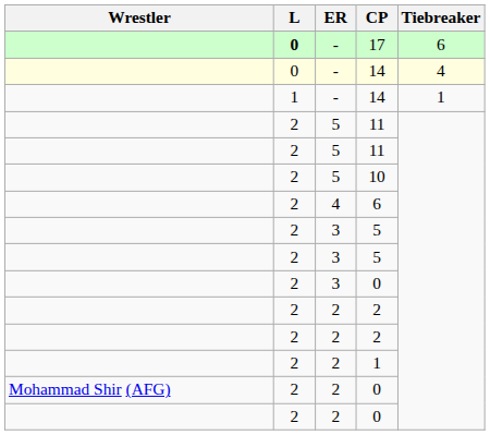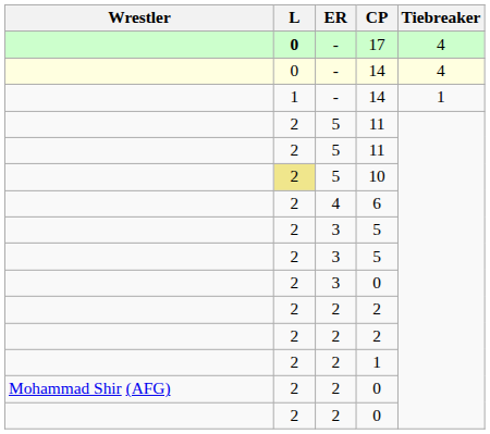 <table class="wikitable" style="text-align: center;" |>
 <tr>
 <th width="250">Wrestler</th>
 <th width="32">L</th>
 <th width="32">ER</th>
 <th width="32">CP</th>
 <th width="60">Tiebreaker</th>
 </tr>
 <tr bgcolor="ccffcc">
 <td style="text-align:left;"></td>
 <td><strong>0</strong></td>
 <td>-</td>
 <td>17</td>
-<td>6</td>
+<td>4</td>
 </tr>
 <tr bgcolor="lightyellow">
 <td style="text-align:left;"></td>
 <td>0</td>
 <td>-</td>
 <td>14</td>
 <td>4</td>
 </tr>
 <tr>
 <td style="text-align:left;"></td>
 <td>1</td>
 <td>-</td>
 <td>14</td>
 <td>1</td>
 </tr>
 <tr>
 <td style="text-align:left;"></td>
 <td>2</td>
 <td>5</td>
 <td>11</td>
 </tr>
 <tr>
 <td style="text-align:left;"></td>
 <td>2</td>
 <td>5</td>
 <td>11</td>
 </tr>
 <tr>
 <td style="text-align:left;"></td>
-<td>2</td>
+<td style="background: khaki;">2</td>
 <td>5</td>
 <td>10</td>
 </tr>
 <tr>
 <td style="text-align:left;"></td>
 <td>2</td>
 <td>4</td>
 <td>6</td>
 </tr>
 <tr>
 <td style="text-align:left;"></td>
 <td>2</td>
 <td>3</td>
 <td>5</td>
 </tr>
 <tr>
 <td style="text-align:left;"></td>
 <td>2</td>
 <td>3</td>
 <td>5</td>
 </tr>
 <tr>
 <td style="text-align:left;"></td>
 <td>2</td>
 <td>3</td>
 <td>0</td>
 </tr>
 <tr>
 <td style="text-align:left;"></td>
 <td>2</td>
 <td>2</td>
 <td>2</td>
 </tr>
 <tr>
 <td style="text-align:left;"></td>
 <td>2</td>
 <td>2</td>
 <td>2</td>
 </tr>
 <tr>
 <td style="text-align:left;"></td>
 <td>2</td>
 <td>2</td>
 <td>1</td>
 </tr>
 <tr>
 <td style="text-align:left;"><a href='#'>Mohammad Shir</a> <a href='#'>(AFG)</a></td>
 <td>2</td>
 <td>2</td>
 <td>0</td>
 </tr>
 <tr>
 <td style="text-align:left;"></td>
 <td>2</td>
 <td>2</td>
 <td>0</td>
 </tr>
 </table>
